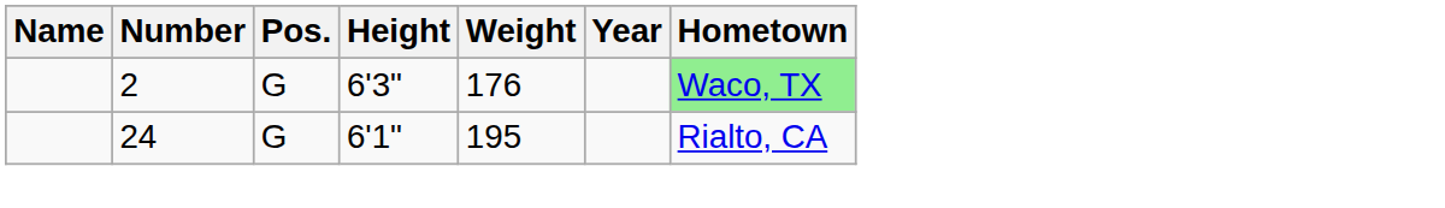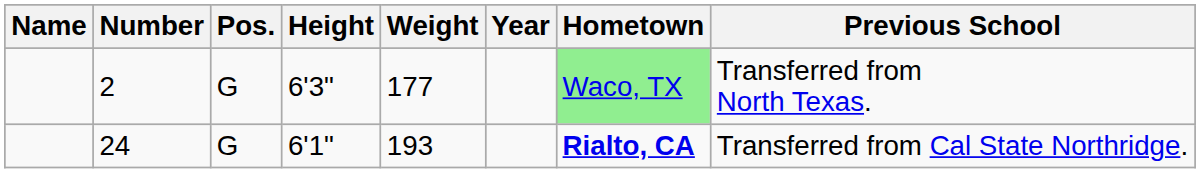 <table class="wikitable sortable" border="1">
 <tr>
 <th>Name</th>
 <th>Number</th>
 <th>Pos.</th>
 <th>Height</th>
 <th>Weight</th>
 <th>Year</th>
 <th>Hometown</th>
+<th class="unsortable">Previous School</th>
 </tr>
 <tr>
 <td></td>
 <td>2</td>
 <td>G</td>
 <td>6'3"</td>
-<td>176</td>
+<td>177</td>
 <td></td>
 <td style="background: lightgreen;"><a href='#'>Waco, TX</a></td>
+<td>Transferred from<br><a href='#'>North Texas</a>.</td>
 </tr>
 <tr>
 <td></td>
 <td>24</td>
 <td>G</td>
 <td>6'1"</td>
-<td>195</td>
+<td>193</td>
 <td></td>
-<td><a href='#'>Rialto, CA</a></td>
+<td><strong><a href='#'>Rialto, CA</a></strong></td>
+<td>Transferred from <a href='#'>Cal State Northridge</a>.</td>
 </tr>
 </table>
